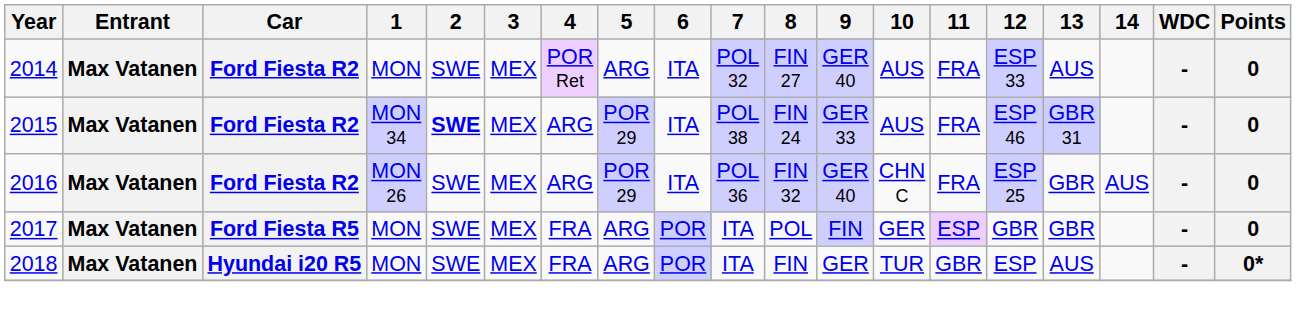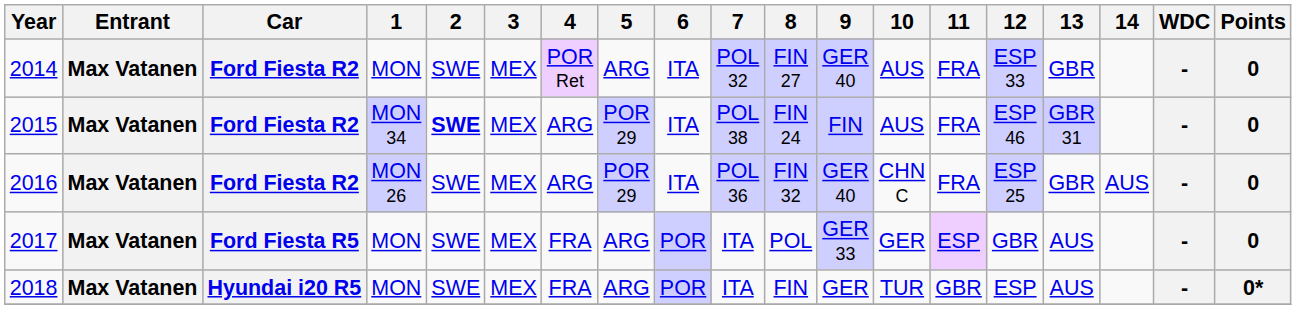 <table class="wikitable" border="1" style="text-align:center; font-size:90%;">
 <tr>
 <th>Year</th>
 <th>Entrant</th>
 <th>Car</th>
 <th>1</th>
 <th>2</th>
 <th>3</th>
 <th>4</th>
 <th>5</th>
 <th>6</th>
 <th>7</th>
 <th>8</th>
 <th>9</th>
 <th>10</th>
 <th>11</th>
 <th>12</th>
 <th>13</th>
 <th>14</th>
 <th>WDC</th>
 <th>Points</th>
 </tr>
 <tr>
 <td><a href='#'>2014</a></td>
 <th>Max Vatanen</th>
 <th><a href='#'>Ford Fiesta R2</a></th>
 <td><a href='#'>MON</a></td>
 <td><a href='#'>SWE</a></td>
 <td><a href='#'>MEX</a></td>
 <td style="background:#EFCFFF;"><a href='#'>POR</a><br><small>Ret</small></td>
 <td><a href='#'>ARG</a></td>
 <td><a href='#'>ITA</a></td>
 <td style="background:#CFCFFF;"><a href='#'>POL</a><br><small>32</small></td>
 <td style="background:#CFCFFF;"><a href='#'>FIN</a><br><small>27</small></td>
 <td style="background:#CFCFFF;"><a href='#'>GER</a><br><small>40</small></td>
 <td><a href='#'>AUS</a></td>
 <td><a href='#'>FRA</a></td>
 <td style="background:#CFCFFF;"><a href='#'>ESP</a><br><small>33</small></td>
-<td><a href='#'>AUS</a></td>
+<td><a href='#'>GBR</a></td>
 <td></td>
 <th>-</th>
 <th>0</th>
 </tr>
 <tr>
 <td><a href='#'>2015</a></td>
 <th>Max Vatanen</th>
 <th><a href='#'>Ford Fiesta R2</a></th>
 <td style="background:#CFCFFF;"><a href='#'>MON</a><br><small>34</small></td>
 <td><strong><a href='#'>SWE</a></strong></td>
 <td><a href='#'>MEX</a></td>
 <td><a href='#'>ARG</a></td>
 <td style="background:#CFCFFF;"><a href='#'>POR</a><br><small>29</small></td>
 <td><a href='#'>ITA</a></td>
 <td style="background:#CFCFFF;"><a href='#'>POL</a><br><small>38</small></td>
 <td style="background:#CFCFFF;"><a href='#'>FIN</a><br><small>24</small></td>
-<td style="background:#CFCFFF;"><a href='#'>GER</a><br><small>33</small></td>
+<td style="background:#CFCFFF;"><a href='#'>FIN</a><br></td>
 <td><a href='#'>AUS</a></td>
 <td><a href='#'>FRA</a></td>
 <td style="background:#CFCFFF;"><a href='#'>ESP</a><br><small>46</small></td>
 <td style="background:#CFCFFF;"><a href='#'>GBR</a><br><small>31</small></td>
 <td></td>
 <th>-</th>
 <th>0</th>
 </tr>
 <tr>
 <td><a href='#'>2016</a></td>
 <th>Max Vatanen</th>
 <th><a href='#'>Ford Fiesta R2</a></th>
 <td style="background:#CFCFFF;"><a href='#'>MON</a><br><small>26</small></td>
 <td><a href='#'>SWE</a></td>
 <td><a href='#'>MEX</a></td>
 <td><a href='#'>ARG</a></td>
 <td style="background:#CFCFFF;"><a href='#'>POR</a><br><small>29</small></td>
 <td><a href='#'>ITA</a></td>
 <td style="background:#CFCFFF;"><a href='#'>POL</a><br><small>36</small></td>
 <td style="background:#CFCFFF;"><a href='#'>FIN</a><br><small>32</small></td>
 <td style="background:#CFCFFF;"><a href='#'>GER</a><br><small>40</small></td>
 <td><a href='#'>CHN</a><br><small>C</small></td>
 <td><a href='#'>FRA</a></td>
 <td style="background:#CFCFFF;"><a href='#'>ESP</a><br><small>25</small></td>
 <td><a href='#'>GBR</a></td>
 <td><a href='#'>AUS</a></td>
 <th>-</th>
 <th>0</th>
 </tr>
 <tr>
 <td><a href='#'>2017</a></td>
 <th>Max Vatanen</th>
 <th><a href='#'>Ford Fiesta R5</a></th>
 <td><a href='#'>MON</a></td>
 <td><a href='#'>SWE</a></td>
 <td><a href='#'>MEX</a></td>
 <td><a href='#'>FRA</a></td>
 <td><a href='#'>ARG</a></td>
 <td style="background:#CFCFFF;"><a href='#'>POR</a><br></td>
 <td><a href='#'>ITA</a></td>
 <td><a href='#'>POL</a></td>
-<td style="background:#CFCFFF;"><a href='#'>FIN</a><br></td>
+<td style="background:#CFCFFF;"><a href='#'>GER</a><br><small>33</small></td>
 <td><a href='#'>GER</a></td>
 <td style="background:#EFCFFF;"><a href='#'>ESP</a><br></td>
 <td><a href='#'>GBR</a></td>
-<td><a href='#'>GBR</a></td>
+<td><a href='#'>AUS</a></td>
 <td></td>
 <th>-</th>
 <th>0</th>
 </tr>
 <tr>
 <td><a href='#'>2018</a></td>
 <th>Max Vatanen</th>
 <th><a href='#'>Hyundai i20 R5</a></th>
 <td><a href='#'>MON</a></td>
 <td><a href='#'>SWE</a></td>
 <td><a href='#'>MEX</a></td>
 <td><a href='#'>FRA</a></td>
 <td><a href='#'>ARG</a></td>
 <td style="background:#CFCFFF;"><a href='#'>POR</a><br></td>
 <td><a href='#'>ITA</a></td>
 <td><a href='#'>FIN</a></td>
 <td><a href='#'>GER</a></td>
 <td><a href='#'>TUR</a></td>
 <td><a href='#'>GBR</a></td>
 <td><a href='#'>ESP</a></td>
 <td><a href='#'>AUS</a></td>
 <td></td>
 <th>-</th>
 <th>0*</th>
 </tr>
 <tr>
 </tr>
 </table>
